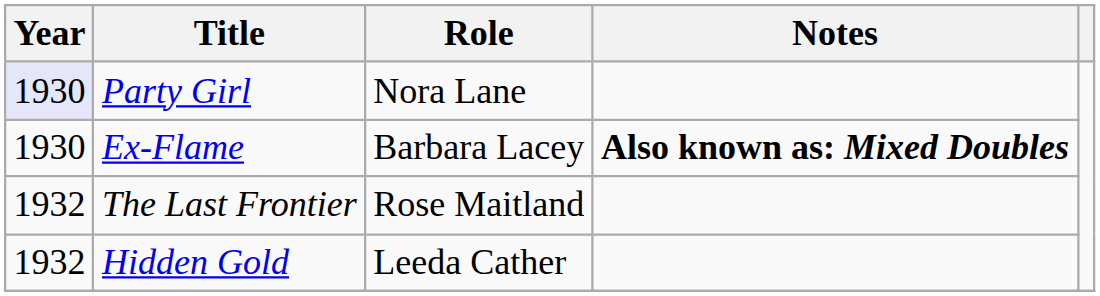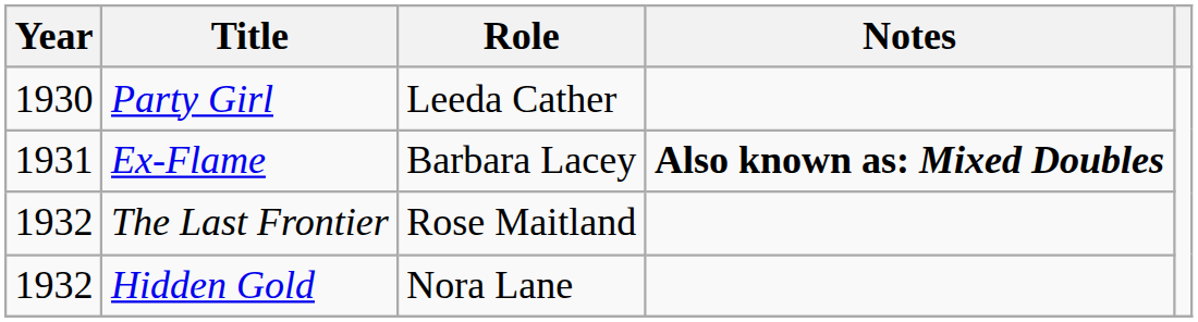 <table class="wikitable sortable">
 <tr>
 <th>Year</th>
 <th>Title</th>
 <th>Role</th>
 <th>Notes</th>
 <th class="unsortable"></th>
 </tr>
 <tr>
-<td style="background: lavender;">1930</td>
+<td>1930</td>
 <td><em><a href='#'>Party Girl</a></em></td>
-<td>Nora Lane</td>
+<td>Leeda Cather</td>
 <td></td>
 <td align="center" rowspan="4"></td>
 </tr>
 <tr>
-<td>1930</td>
+<td>1931</td>
 <td><em><a href='#'>Ex-Flame</a></em></td>
 <td>Barbara Lacey</td>
 <td><strong>Also known as: <em>Mixed Doubles</em></strong></td>
 </tr>
 <tr>
 <td>1932</td>
 <td><em>The Last Frontier</em></td>
 <td>Rose Maitland</td>
 <td></td>
 </tr>
 <tr>
 <td>1932</td>
 <td><em><a href='#'>Hidden Gold</a></em></td>
-<td>Leeda Cather</td>
+<td>Nora Lane</td>
 <td></td>
 </tr>
 <tr>
 </tr>
 </table>
